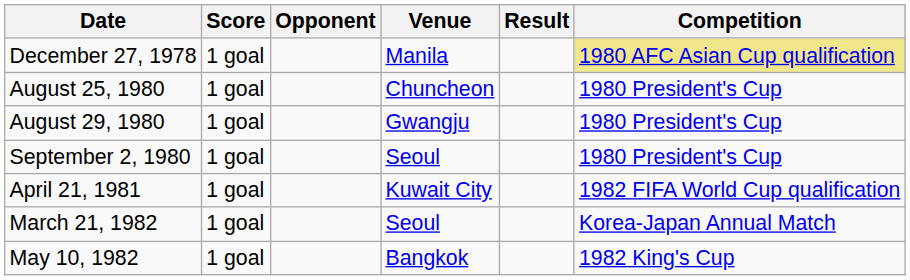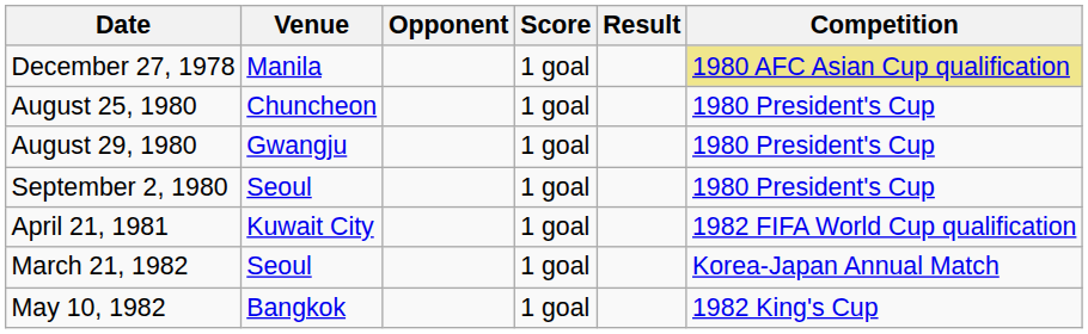 <table class="wikitable">
 <tr>
 <th>Date</th>
+<th>Venue</th>
+<th>Opponent</th>
 <th>Score</th>
-<th>Opponent</th>
-<th>Venue</th>
 <th>Result</th>
 <th>Competition</th>
 </tr>
 <tr>
 <td>December 27, 1978</td>
+<td><a href='#'>Manila</a></td>
+<td></td>
 <td>1 goal</td>
-<td></td>
-<td><a href='#'>Manila</a></td>
 <td></td>
 <td style="background: khaki;"><a href='#'>1980 AFC Asian Cup qualification</a></td>
 </tr>
 <tr>
 <td>August 25, 1980</td>
+<td><a href='#'>Chuncheon</a></td>
+<td></td>
 <td>1 goal</td>
-<td></td>
-<td><a href='#'>Chuncheon</a></td>
 <td></td>
 <td><a href='#'>1980 President's Cup</a></td>
 </tr>
 <tr>
 <td>August 29, 1980</td>
+<td><a href='#'>Gwangju</a></td>
+<td></td>
 <td>1 goal</td>
-<td></td>
-<td><a href='#'>Gwangju</a></td>
 <td></td>
 <td><a href='#'>1980 President's Cup</a></td>
 </tr>
 <tr>
 <td>September 2, 1980</td>
+<td><a href='#'>Seoul</a></td>
+<td></td>
 <td>1 goal</td>
-<td></td>
-<td><a href='#'>Seoul</a></td>
 <td></td>
 <td><a href='#'>1980 President's Cup</a></td>
 </tr>
 <tr>
 <td>April 21, 1981</td>
+<td><a href='#'>Kuwait City</a></td>
+<td></td>
 <td>1 goal</td>
-<td></td>
-<td><a href='#'>Kuwait City</a></td>
 <td></td>
 <td><a href='#'>1982 FIFA World Cup qualification</a></td>
 </tr>
 <tr>
 <td>March 21, 1982</td>
+<td><a href='#'>Seoul</a></td>
+<td></td>
 <td>1 goal</td>
-<td></td>
-<td><a href='#'>Seoul</a></td>
 <td></td>
 <td><a href='#'>Korea-Japan Annual Match</a></td>
 </tr>
 <tr>
 <td>May 10, 1982</td>
+<td><a href='#'>Bangkok</a></td>
+<td></td>
 <td>1 goal</td>
-<td></td>
-<td><a href='#'>Bangkok</a></td>
 <td></td>
 <td><a href='#'>1982 King's Cup</a></td>
 </tr>
 </table>
